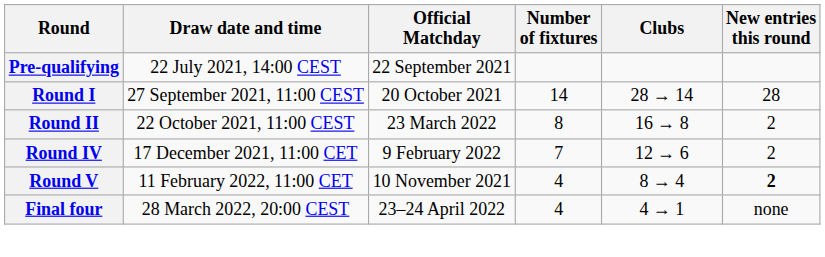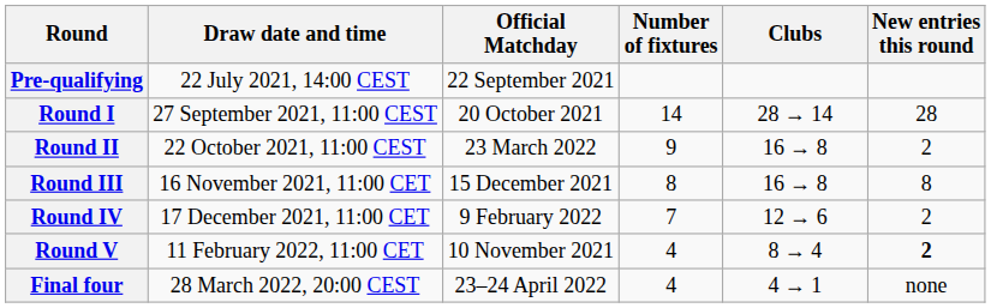 <table class="wikitable" style="text-align:center">
 <tr>
 <th>Round</th>
 <th>Draw date and time</th>
 <th>Official<br>Matchday</th>
 <th>Number<br>of fixtures</th>
 <th width=100>Clubs</th>
 <th>New entries<br>this round</th>
 </tr>
 <tr>
 <th><a href='#'>Pre-qualifying</a></th>
 <td>22 July 2021, 14:00 <a href='#'>CEST</a></td>
 <td>22 September 2021</td>
 <td></td>
 <td></td>
 <td></td>
 </tr>
 <tr>
 <th><a href='#'>Round I</a></th>
 <td>27 September 2021, 11:00 <a href='#'>CEST</a></td>
 <td>20 October 2021</td>
 <td>14</td>
 <td>28 → 14</td>
 <td>28</td>
 </tr>
 <tr>
 <th><a href='#'>Round II</a></th>
 <td>22 October 2021, 11:00 <a href='#'>CEST</a></td>
 <td>23 March 2022</td>
+<td>9</td>
+<td>16 → 8</td>
+<td>2</td>
+</tr>
+<tr>
+<th><a href='#'>Round III</a></th>
+<td>16 November 2021, 11:00 <a href='#'>CET</a></td>
+<td>15 December 2021</td>
 <td>8</td>
 <td>16 → 8</td>
-<td>2</td>
+<td>8</td>
 </tr>
 <tr>
 <th><a href='#'>Round IV</a></th>
 <td>17 December 2021, 11:00 <a href='#'>CET</a></td>
 <td>9 February 2022</td>
 <td>7</td>
 <td>12 → 6</td>
 <td>2</td>
 </tr>
 <tr>
 <th><a href='#'>Round V</a></th>
 <td>11 February 2022, 11:00 <a href='#'>CET</a></td>
 <td>10 November 2021</td>
 <td>4</td>
 <td>8 → 4</td>
 <td><strong>2</strong></td>
 </tr>
 <tr>
 <th><a href='#'>Final four</a></th>
 <td>28 March 2022, 20:00 <a href='#'>CEST</a></td>
 <td>23–24 April 2022</td>
 <td>4</td>
 <td>4 → 1</td>
 <td>none</td>
 </tr>
 </table>
